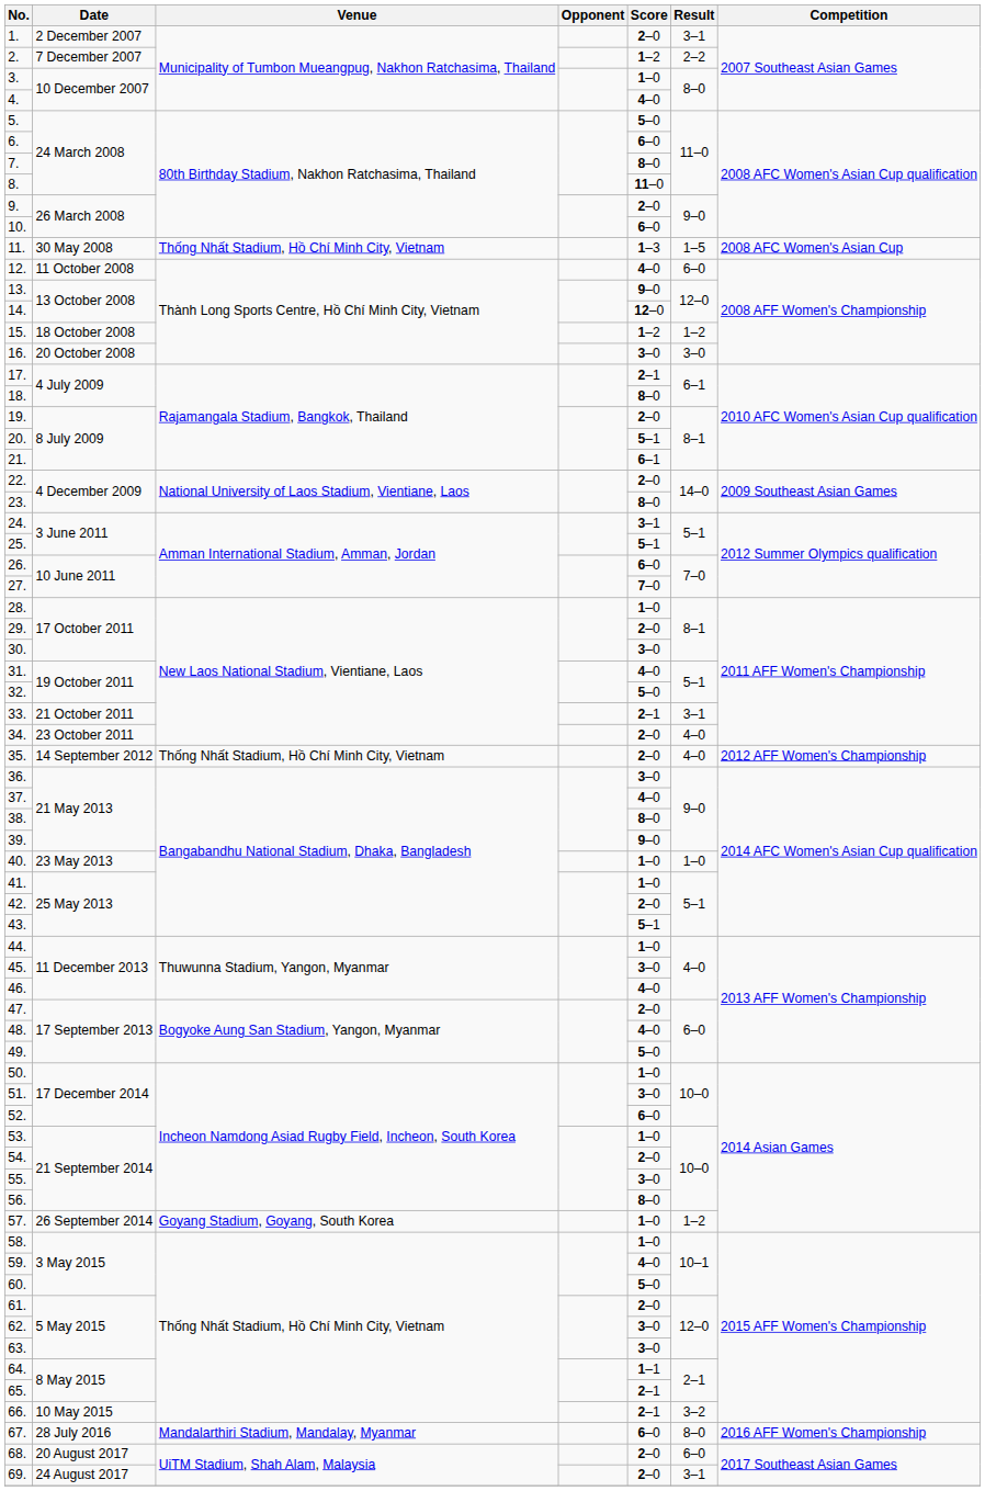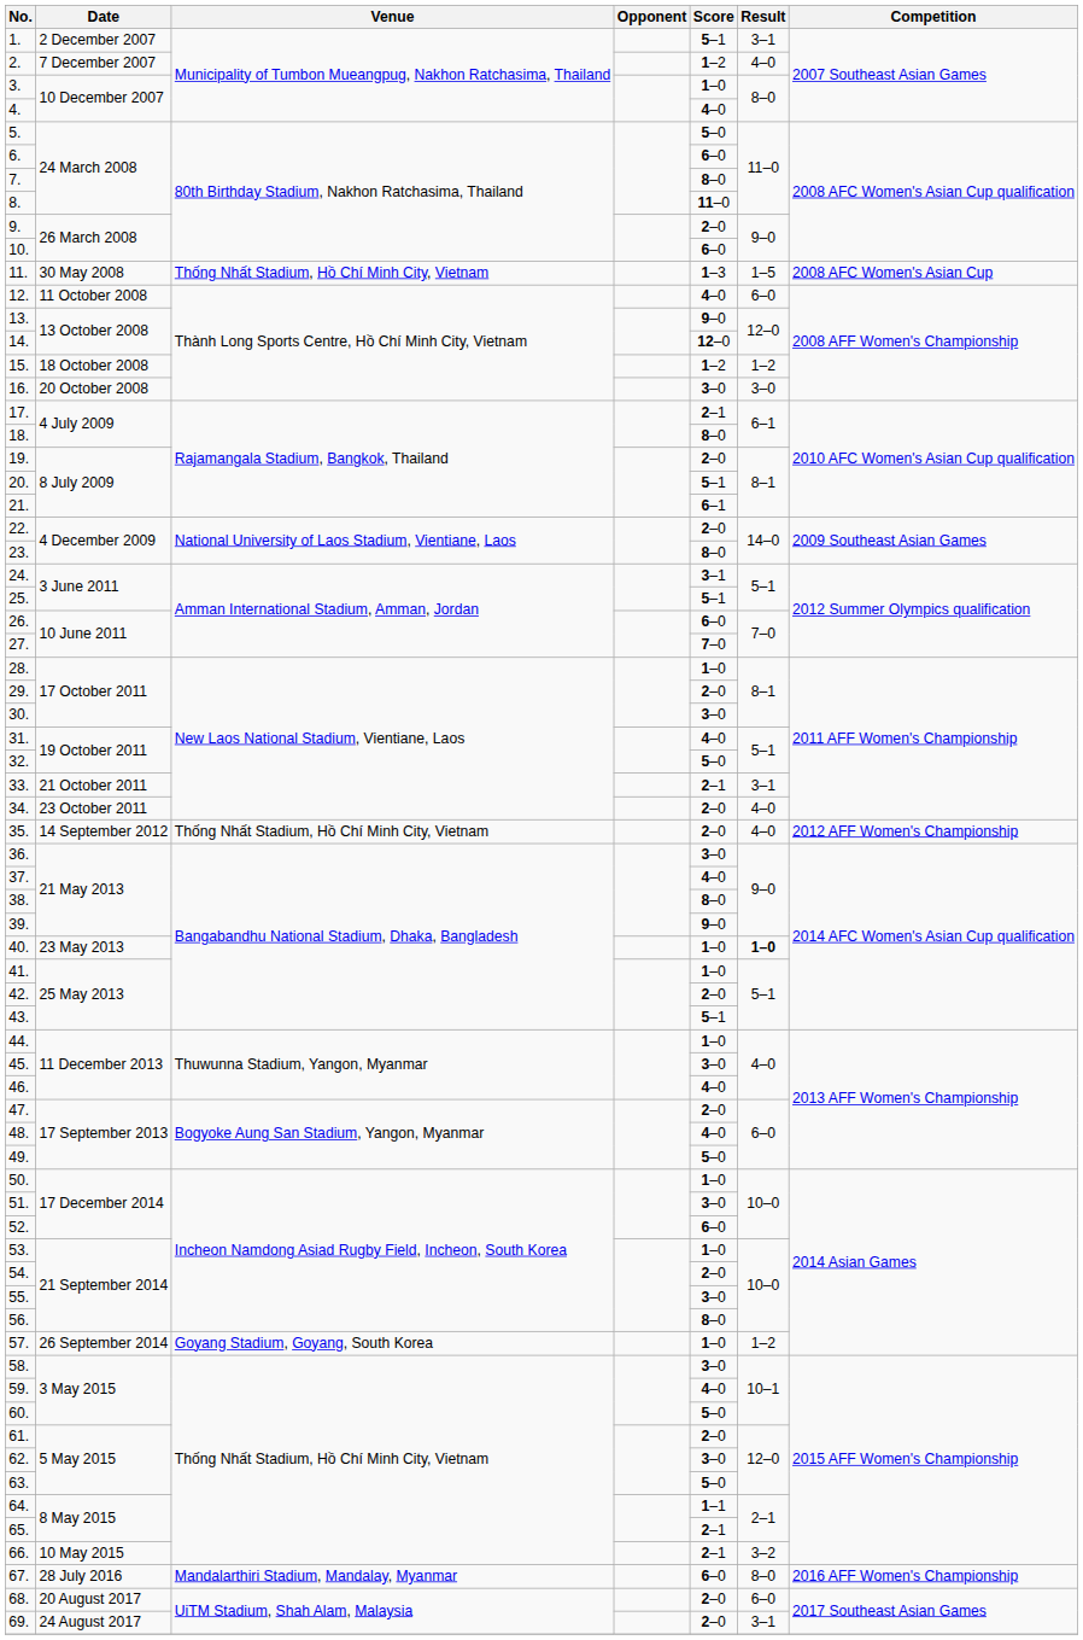 <table class="wikitable">
 <tr>
 <th>No.</th>
 <th>Date</th>
 <th>Venue</th>
 <th>Opponent</th>
 <th>Score</th>
 <th>Result</th>
 <th>Competition</th>
 </tr>
 <tr>
 <td>1.</td>
 <td>2 December 2007</td>
 <td rowspan=4><a href='#'>Municipality of Tumbon Mueangpug</a>, <a href='#'>Nakhon Ratchasima</a>, <a href='#'>Thailand</a></td>
 <td></td>
-<td align=center><strong>2</strong>–0</td>
+<td align=center><strong>5</strong>–1</td>
 <td align=center>3–1</td>
 <td rowspan=4><a href='#'>2007 Southeast Asian Games</a></td>
 </tr>
 <tr>
 <td>2.</td>
 <td>7 December 2007</td>
 <td></td>
 <td align=center><strong>1</strong>–2</td>
-<td align=center>2–2</td>
+<td align=center>4–0</td>
 </tr>
 <tr>
 <td>3.</td>
 <td rowspan=2>10 December 2007</td>
 <td rowspan=2></td>
 <td align=center><strong>1</strong>–0</td>
 <td rowspan=2 align=center>8–0</td>
 </tr>
 <tr>
 <td>4.</td>
 <td align=center><strong>4</strong>–0</td>
 </tr>
 <tr>
 <td>5.</td>
 <td rowspan=4>24 March 2008</td>
 <td rowspan=6><a href='#'>80th Birthday Stadium</a>, Nakhon Ratchasima, Thailand</td>
 <td rowspan=4></td>
 <td align=center><strong>5</strong>–0</td>
 <td rowspan=4 align=center>11–0</td>
 <td rowspan=6><a href='#'>2008 AFC Women's Asian Cup qualification</a></td>
 </tr>
 <tr>
 <td>6.</td>
 <td align=center><strong>6</strong>–0</td>
 </tr>
 <tr>
 <td>7.</td>
 <td align=center><strong>8</strong>–0</td>
 </tr>
 <tr>
 <td>8.</td>
 <td align=center><strong>11</strong>–0</td>
 </tr>
 <tr>
 <td>9.</td>
 <td rowspan=2>26 March 2008</td>
 <td rowspan=2></td>
 <td align=center><strong>2</strong>–0</td>
 <td rowspan=2 align=center>9–0</td>
 </tr>
 <tr>
 <td>10.</td>
 <td align=center><strong>6</strong>–0</td>
 </tr>
 <tr>
 <td>11.</td>
 <td>30 May 2008</td>
 <td><a href='#'>Thống Nhất Stadium</a>, <a href='#'>Hồ Chí Minh City</a>, <a href='#'>Vietnam</a></td>
 <td></td>
 <td align=center><strong>1</strong>–3</td>
 <td align=center>1–5</td>
 <td><a href='#'>2008 AFC Women's Asian Cup</a></td>
 </tr>
 <tr>
 <td>12.</td>
 <td>11 October 2008</td>
 <td rowspan=5>Thành Long Sports Centre, Hồ Chí Minh City, Vietnam</td>
 <td></td>
 <td align=center><strong>4</strong>–0</td>
 <td align=center>6–0</td>
 <td rowspan=5><a href='#'>2008 AFF Women's Championship</a></td>
 </tr>
 <tr>
 <td>13.</td>
 <td rowspan=2>13 October 2008</td>
 <td rowspan=2></td>
 <td align=center><strong>9</strong>–0</td>
 <td rowspan=2 align=center>12–0</td>
 </tr>
 <tr>
 <td>14.</td>
 <td align=center><strong>12</strong>–0</td>
 </tr>
 <tr>
 <td>15.</td>
 <td>18 October 2008</td>
 <td></td>
 <td align=center><strong>1</strong>–2</td>
 <td align=center>1–2</td>
 </tr>
 <tr>
 <td>16.</td>
 <td>20 October 2008</td>
 <td></td>
 <td align=center><strong>3</strong>–0</td>
 <td align=center>3–0</td>
 </tr>
 <tr>
 <td>17.</td>
 <td rowspan=2>4 July 2009</td>
 <td rowspan=5><a href='#'>Rajamangala Stadium</a>, <a href='#'>Bangkok</a>, Thailand</td>
 <td rowspan=2></td>
 <td align=center><strong>2</strong>–1</td>
 <td rowspan=2 align=center>6–1</td>
 <td rowspan=5><a href='#'>2010 AFC Women's Asian Cup qualification</a></td>
 </tr>
 <tr>
 <td>18.</td>
 <td align=center><strong>8</strong>–0</td>
 </tr>
 <tr>
 <td>19.</td>
 <td rowspan=3>8 July 2009</td>
 <td rowspan=3></td>
 <td align=center><strong>2</strong>–0</td>
 <td rowspan=3 align=center>8–1</td>
 </tr>
 <tr>
 <td>20.</td>
 <td align=center><strong>5</strong>–1</td>
 </tr>
 <tr>
 <td>21.</td>
 <td align=center><strong>6</strong>–1</td>
 </tr>
 <tr>
 <td>22.</td>
 <td rowspan=2>4 December 2009</td>
 <td rowspan=2><a href='#'>National University of Laos Stadium</a>, <a href='#'>Vientiane</a>, <a href='#'>Laos</a></td>
 <td rowspan=2></td>
 <td align=center><strong>2</strong>–0</td>
 <td rowspan=2 align=center>14–0</td>
 <td rowspan=2><a href='#'>2009 Southeast Asian Games</a></td>
 </tr>
 <tr>
 <td>23.</td>
 <td align=center><strong>8</strong>–0</td>
 </tr>
 <tr>
 <td>24.</td>
 <td rowspan=2>3 June 2011</td>
 <td rowspan=4><a href='#'>Amman International Stadium</a>, <a href='#'>Amman</a>, <a href='#'>Jordan</a></td>
 <td rowspan=2></td>
 <td align=center><strong>3</strong>–1</td>
 <td rowspan=2 align=center>5–1</td>
 <td rowspan=4><a href='#'>2012 Summer Olympics qualification</a></td>
 </tr>
 <tr>
 <td>25.</td>
 <td align=center><strong>5</strong>–1</td>
 </tr>
 <tr>
 <td>26.</td>
 <td rowspan=2>10 June 2011</td>
 <td rowspan=2></td>
 <td align=center><strong>6</strong>–0</td>
 <td rowspan=2 align=center>7–0</td>
 </tr>
 <tr>
 <td>27.</td>
 <td align=center><strong>7</strong>–0</td>
 </tr>
 <tr>
 <td>28.</td>
 <td rowspan=3>17 October 2011</td>
 <td rowspan=7><a href='#'>New Laos National Stadium</a>, Vientiane, Laos</td>
 <td rowspan=3></td>
 <td align=center><strong>1</strong>–0</td>
 <td rowspan=3 align=center>8–1</td>
 <td rowspan=7><a href='#'>2011 AFF Women's Championship</a></td>
 </tr>
 <tr>
 <td>29.</td>
 <td align=center><strong>2</strong>–0</td>
 </tr>
 <tr>
 <td>30.</td>
 <td align=center><strong>3</strong>–0</td>
 </tr>
 <tr>
 <td>31.</td>
 <td rowspan=2>19 October 2011</td>
 <td rowspan=2></td>
 <td align=center><strong>4</strong>–0</td>
 <td rowspan=2 align=center>5–1</td>
 </tr>
 <tr>
 <td>32.</td>
 <td align=center><strong>5</strong>–0</td>
 </tr>
 <tr>
 <td>33.</td>
 <td>21 October 2011</td>
 <td></td>
 <td align=center><strong>2</strong>–1</td>
 <td align=center>3–1</td>
 </tr>
 <tr>
 <td>34.</td>
 <td>23 October 2011</td>
 <td></td>
 <td align=center><strong>2</strong>–0</td>
 <td align=center>4–0</td>
 </tr>
 <tr>
 <td>35.</td>
 <td>14 September 2012</td>
 <td>Thống Nhất Stadium, Hồ Chí Minh City, Vietnam</td>
 <td></td>
 <td align=center><strong>2</strong>–0</td>
 <td align=center>4–0</td>
 <td><a href='#'>2012 AFF Women's Championship</a></td>
 </tr>
 <tr>
 <td>36.</td>
 <td rowspan=4>21 May 2013</td>
 <td rowspan=8><a href='#'>Bangabandhu National Stadium</a>, <a href='#'>Dhaka</a>, <a href='#'>Bangladesh</a></td>
 <td rowspan=4></td>
 <td align=center><strong>3</strong>–0</td>
 <td rowspan=4 align=center>9–0</td>
 <td rowspan=8><a href='#'>2014 AFC Women's Asian Cup qualification</a></td>
 </tr>
 <tr>
 <td>37.</td>
 <td align=center><strong>4</strong>–0</td>
 </tr>
 <tr>
 <td>38.</td>
 <td align=center><strong>8</strong>–0</td>
 </tr>
 <tr>
 <td>39.</td>
 <td align=center><strong>9</strong>–0</td>
 </tr>
 <tr>
 <td>40.</td>
 <td>23 May 2013</td>
 <td></td>
 <td align=center><strong>1</strong>–0</td>
-<td align=center>1–0</td>
+<td align=center><strong>1–0</strong></td>
 </tr>
 <tr>
 <td>41.</td>
 <td rowspan=3>25 May 2013</td>
 <td rowspan=3></td>
 <td align=center><strong>1</strong>–0</td>
 <td rowspan=3 align=center>5–1</td>
 </tr>
 <tr>
 <td>42.</td>
 <td align=center><strong>2</strong>–0</td>
 </tr>
 <tr>
 <td>43.</td>
 <td align=center><strong>5</strong>–1</td>
 </tr>
 <tr>
 <td>44.</td>
 <td rowspan=3>11 December 2013</td>
 <td rowspan=3>Thuwunna Stadium, Yangon, Myanmar</td>
 <td rowspan=3></td>
 <td align=center><strong>1</strong>–0</td>
 <td rowspan=3 align=center>4–0</td>
 <td rowspan=6><a href='#'>2013 AFF Women's Championship</a></td>
 </tr>
 <tr>
 <td>45.</td>
 <td align=center><strong>3</strong>–0</td>
 </tr>
 <tr>
 <td>46.</td>
 <td align=center><strong>4</strong>–0</td>
 </tr>
 <tr>
 <td>47.</td>
 <td rowspan=3>17 September 2013</td>
 <td rowspan=3><a href='#'>Bogyoke Aung San Stadium</a>, Yangon, Myanmar</td>
 <td rowspan=3></td>
 <td align=center><strong>2</strong>–0</td>
 <td rowspan=3 align=center>6–0</td>
 </tr>
 <tr>
 <td>48.</td>
 <td align=center><strong>4</strong>–0</td>
 </tr>
 <tr>
 <td>49.</td>
 <td align=center><strong>5</strong>–0</td>
 </tr>
 <tr>
 <td>50.</td>
 <td rowspan=3>17 December 2014</td>
 <td rowspan=7><a href='#'>Incheon Namdong Asiad Rugby Field</a>, <a href='#'>Incheon</a>, <a href='#'>South Korea</a></td>
 <td rowspan=3></td>
 <td align=center><strong>1</strong>–0</td>
 <td rowspan=3 align=center>10–0</td>
 <td rowspan=8><a href='#'>2014 Asian Games</a></td>
 </tr>
 <tr>
 <td>51.</td>
 <td align=center><strong>3</strong>–0</td>
 </tr>
 <tr>
 <td>52.</td>
 <td align=center><strong>6</strong>–0</td>
 </tr>
 <tr>
 <td>53.</td>
 <td rowspan=4>21 September 2014</td>
 <td rowspan=4></td>
 <td align=center><strong>1</strong>–0</td>
 <td rowspan=4 align=center>10–0</td>
 </tr>
 <tr>
 <td>54.</td>
 <td align=center><strong>2</strong>–0</td>
 </tr>
 <tr>
 <td>55.</td>
 <td align=center><strong>3</strong>–0</td>
 </tr>
 <tr>
 <td>56.</td>
 <td align=center><strong>8</strong>–0</td>
 </tr>
 <tr>
 <td>57.</td>
 <td>26 September 2014</td>
 <td><a href='#'>Goyang Stadium</a>, <a href='#'>Goyang</a>, South Korea</td>
 <td></td>
 <td align=center><strong>1</strong>–0</td>
 <td align=center>1–2</td>
 </tr>
 <tr>
 <td>58.</td>
 <td rowspan=3>3 May 2015</td>
 <td rowspan=9>Thống Nhất Stadium, Hồ Chí Minh City, Vietnam</td>
 <td rowspan=3></td>
-<td align=center><strong>1</strong>–0</td>
+<td align=center><strong>3</strong>–0</td>
 <td rowspan=3 align=center>10–1</td>
 <td rowspan=9><a href='#'>2015 AFF Women's Championship</a></td>
 </tr>
 <tr>
 <td>59.</td>
 <td align=center><strong>4</strong>–0</td>
 </tr>
 <tr>
 <td>60.</td>
 <td align=center><strong>5</strong>–0</td>
 </tr>
 <tr>
 <td>61.</td>
 <td rowspan=3>5 May 2015</td>
 <td rowspan=3></td>
 <td align=center><strong>2</strong>–0</td>
 <td rowspan=3 align=center>12–0</td>
 </tr>
 <tr>
 <td>62.</td>
 <td align=center><strong>3</strong>–0</td>
 </tr>
 <tr>
 <td>63.</td>
-<td align=center><strong>3</strong>–0</td>
+<td align=center><strong>5</strong>–0</td>
 </tr>
 <tr>
 <td>64.</td>
 <td rowspan=2>8 May 2015</td>
 <td rowspan=2></td>
 <td align=center><strong>1</strong>–1</td>
 <td rowspan=2 align=center>2–1 </td>
 </tr>
 <tr>
 <td>65.</td>
 <td align=center><strong>2</strong>–1</td>
 </tr>
 <tr>
 <td>66.</td>
 <td>10 May 2015</td>
 <td></td>
 <td align=center><strong>2</strong>–1</td>
 <td align=center>3–2</td>
 </tr>
 <tr>
 <td>67.</td>
 <td>28 July 2016</td>
 <td><a href='#'>Mandalarthiri Stadium</a>, <a href='#'>Mandalay</a>, <a href='#'>Myanmar</a></td>
 <td></td>
 <td align=center><strong>6</strong>–0</td>
 <td align=center>8–0</td>
 <td><a href='#'>2016 AFF Women's Championship</a></td>
 </tr>
 <tr>
 <td>68.</td>
 <td>20 August 2017</td>
 <td rowspan="2"><a href='#'>UiTM Stadium</a>, <a href='#'>Shah Alam</a>, <a href='#'>Malaysia</a></td>
 <td></td>
 <td align=center><strong>2</strong>–0</td>
 <td align=center>6–0</td>
 <td rowspan="2"><a href='#'>2017 Southeast Asian Games</a></td>
 </tr>
 <tr>
 <td>69.</td>
 <td>24 August 2017</td>
 <td></td>
 <td align=center><strong>2</strong>–0</td>
 <td align=center>3–1</td>
 </tr>
 <tr>
 </tr>
 </table>
